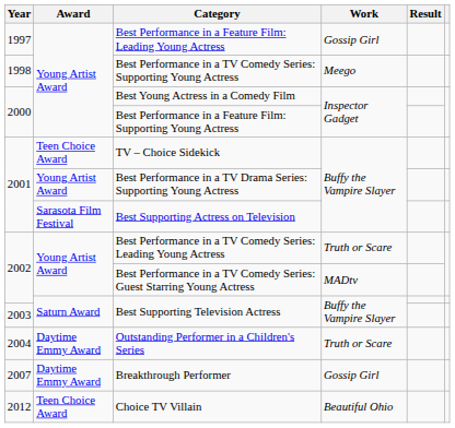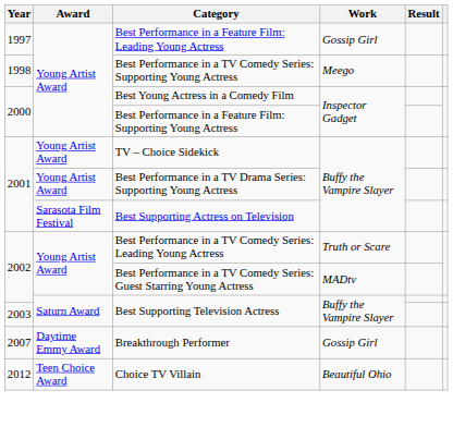 <table class="wikitable sortable">
 <tr>
 <th>Year</th>
 <th>Award</th>
 <th>Category</th>
 <th>Work</th>
 <th>Result</th>
 <th class="unsortable"></th>
 </tr>
 <tr>
 <td>1997</td>
 <td rowspan="4"><a href='#'>Young Artist Award</a></td>
 <td><a href='#'>Best Performance in a Feature Film: Leading Young Actress</a></td>
 <td><em>Gossip Girl</em></td>
 <td></td>
 <td style="text-align:center;"></td>
 </tr>
 <tr>
 <td>1998</td>
 <td>Best Performance in a TV Comedy Series: Supporting Young Actress</td>
 <td><em>Meego</em></td>
 <td></td>
 <td style="text-align:center;"></td>
 </tr>
 <tr>
 <td rowspan="2">2000</td>
 <td>Best Young Actress in a Comedy Film</td>
 <td rowspan="2"><em>Inspector Gadget</em></td>
 <td></td>
 <td rowspan="2" style="text-align:center;"></td>
 </tr>
 <tr>
 <td>Best Performance in a Feature Film: Supporting Young Actress</td>
 <td></td>
 </tr>
 <tr>
 <td rowspan="3">2001</td>
-<td><a href='#'>Teen Choice Award</a></td>
+<td><a href='#'>Young Artist Award</a></td>
 <td>TV – Choice Sidekick</td>
 <td rowspan="3"><em>Buffy the Vampire Slayer</em></td>
 <td></td>
 <td style="text-align:center;"></td>
 </tr>
 <tr>
 <td><a href='#'>Young Artist Award</a></td>
 <td>Best Performance in a TV Drama Series: Supporting Young Actress</td>
 <td></td>
 <td style="text-align:center;"></td>
 </tr>
 <tr>
 <td><a href='#'>Sarasota Film Festival</a></td>
 <td><a href='#'>Best Supporting Actress on Television</a></td>
 <td></td>
 <td style="text-align:center;"></td>
 </tr>
 <tr>
 <td rowspan="3">2002</td>
 <td rowspan="2"><a href='#'>Young Artist Award</a></td>
 <td>Best Performance in a TV Comedy Series: Leading Young Actress</td>
 <td><em>Truth or Scare</em></td>
 <td></td>
 <td rowspan="2" style="text-align:center;"></td>
 </tr>
 <tr>
 <td>Best Performance in a TV Comedy Series: Guest Starring Young Actress</td>
 <td><em>MADtv</em></td>
 <td></td>
 </tr>
 <tr>
 <td rowspan="2"><a href='#'>Saturn Award</a></td>
 <td rowspan="2">Best Supporting Television Actress</td>
 <td rowspan="2"><em>Buffy the Vampire Slayer</em></td>
 <td></td>
 <td style="text-align:center;"></td>
 </tr>
 <tr>
 <td>2003</td>
 <td></td>
 <td style="text-align:center;"></td>
 </tr>
 <tr>
-<td>2004</td>
-<td><a href='#'>Daytime Emmy Award</a></td>
-<td><a href='#'>Outstanding Performer in a Children's Series</a></td>
-<td><em>Truth or Scare</em></td>
-<td></td>
-<td style="text-align:center;"></td>
-</tr>
-<tr>
 <td>2007</td>
 <td><a href='#'>Daytime Emmy Award</a></td>
 <td>Breakthrough Performer</td>
 <td><em>Gossip Girl</em></td>
 <td></td>
 <td style="text-align:center;"></td>
 </tr>
 <tr>
 <td>2012</td>
 <td><a href='#'>Teen Choice Award</a></td>
 <td>Choice TV Villain</td>
 <td><em>Beautiful Ohio</em></td>
 <td></td>
 <td style="text-align:center;"></td>
 </tr>
 </table>
